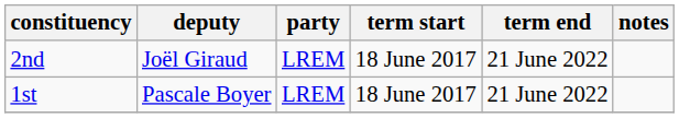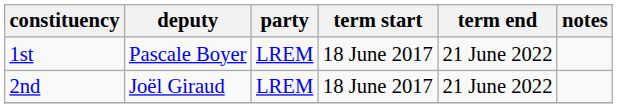 <table class="wikitable">
 <tr>
 <th>constituency</th>
 <th>deputy</th>
 <th>party</th>
 <th>term start</th>
 <th>term end</th>
 <th>notes</th>
 </tr>
 <tr>
+<td><a href='#'>1st</a></td>
+<td><a href='#'>Pascale Boyer</a></td>
+<td><a href='#'>LREM</a></td>
+<td>18 June 2017</td>
+<td>21 June 2022</td>
+<td></td>
+</tr>
+<tr>
 <td><a href='#'>2nd</a></td>
 <td><a href='#'>Joël Giraud</a></td>
 <td><a href='#'>LREM</a></td>
 <td>18 June 2017</td>
 <td>21 June 2022</td>
 <td></td>
 </tr>
 <tr>
-<td><a href='#'>1st</a></td>
-<td><a href='#'>Pascale Boyer</a></td>
-<td><a href='#'>LREM</a></td>
-<td>18 June 2017</td>
-<td>21 June 2022</td>
-<td></td>
-</tr>
-<tr>
 </tr>
 </table>
